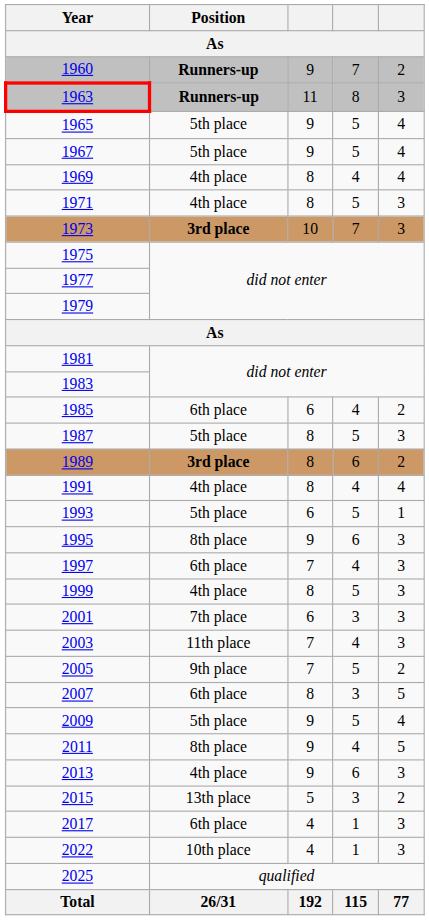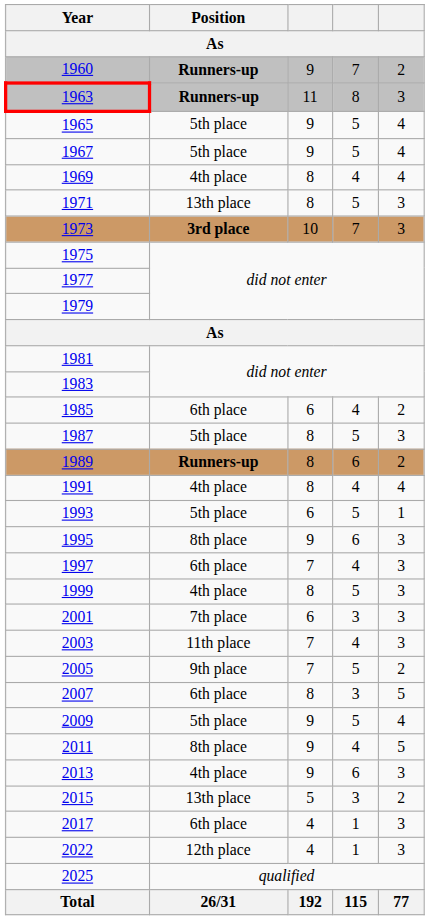 <table class="wikitable" style="text-align: center;font-size:90%;">
 <tr>
 <th width=125>Year</th>
 <th width=120>Position</th>
 <th width=35></th>
 <th width=35></th>
 <th width=35></th>
 </tr>
 <tr>
 <th colspan="5">As <strong></strong></th>
 </tr>
 <tr bgcolor=silver>
 <td> <a href='#'>1960</a></td>
 <td><strong>Runners-up</strong></td>
 <td>9</td>
 <td>7</td>
 <td>2</td>
 </tr>
 <tr bgcolor=silver>
 <td style="border: 3px solid red"> <a href='#'>1963</a></td>
 <td><strong>Runners-up</strong></td>
 <td>11</td>
 <td>8</td>
 <td>3</td>
 </tr>
 <tr>
 <td> <a href='#'>1965</a></td>
 <td>5th place</td>
 <td>9</td>
 <td>5</td>
 <td>4</td>
 </tr>
 <tr>
 <td> <a href='#'>1967</a></td>
 <td>5th place</td>
 <td>9</td>
 <td>5</td>
 <td>4</td>
 </tr>
 <tr>
 <td> <a href='#'>1969</a></td>
 <td>4th place</td>
 <td>8</td>
 <td>4</td>
 <td>4</td>
 </tr>
 <tr>
 <td> <a href='#'>1971</a></td>
-<td>4th place</td>
+<td>13th place</td>
 <td>8</td>
 <td>5</td>
 <td>3</td>
 </tr>
 <tr bgcolor=#cc9966>
 <td> <a href='#'>1973</a></td>
 <td><strong>3rd place</strong></td>
 <td>10</td>
 <td>7</td>
 <td>3</td>
 </tr>
 <tr>
 <td> <a href='#'>1975</a></td>
 <td rowspan=3 colspan=4><em>did not enter</em></td>
 </tr>
 <tr>
 <td> <a href='#'>1977</a></td>
 </tr>
 <tr>
 <td> <a href='#'>1979</a></td>
 </tr>
 <tr>
 <th colspan="5">As <strong></strong></th>
 </tr>
 <tr>
 <td> <a href='#'>1981</a></td>
 <td rowspan=2 colspan=4><em>did not enter</em></td>
 </tr>
 <tr>
 <td> <a href='#'>1983</a></td>
 </tr>
 <tr>
 <td> <a href='#'>1985</a></td>
 <td>6th place</td>
 <td>6</td>
 <td>4</td>
 <td>2</td>
 </tr>
 <tr>
 <td> <a href='#'>1987</a></td>
 <td>5th place</td>
 <td>8</td>
 <td>5</td>
 <td>3</td>
 </tr>
 <tr bgcolor=#cc9966>
 <td> <a href='#'>1989</a></td>
-<td><strong>3rd place</strong></td>
+<td><strong>Runners-up</strong></td>
 <td>8</td>
 <td>6</td>
 <td>2</td>
 </tr>
 <tr>
 <td> <a href='#'>1991</a></td>
 <td>4th place</td>
 <td>8</td>
 <td>4</td>
 <td>4</td>
 </tr>
 <tr>
 <td> <a href='#'>1993</a></td>
 <td>5th place</td>
 <td>6</td>
 <td>5</td>
 <td>1</td>
 </tr>
 <tr>
 <td> <a href='#'>1995</a></td>
 <td>8th place</td>
 <td>9</td>
 <td>6</td>
 <td>3</td>
 </tr>
 <tr>
 <td> <a href='#'>1997</a></td>
 <td>6th place</td>
 <td>7</td>
 <td>4</td>
 <td>3</td>
 </tr>
 <tr>
 <td> <a href='#'>1999</a></td>
 <td>4th place</td>
 <td>8</td>
 <td>5</td>
 <td>3</td>
 </tr>
 <tr>
 <td> <a href='#'>2001</a></td>
 <td>7th place</td>
 <td>6</td>
 <td>3</td>
 <td>3</td>
 </tr>
 <tr>
 <td> <a href='#'>2003</a></td>
 <td>11th place</td>
 <td>7</td>
 <td>4</td>
 <td>3</td>
 </tr>
 <tr>
 <td> <a href='#'>2005</a></td>
 <td>9th place</td>
 <td>7</td>
 <td>5</td>
 <td>2</td>
 </tr>
 <tr>
 <td> <a href='#'>2007</a></td>
 <td>6th place</td>
 <td>8</td>
 <td>3</td>
 <td>5</td>
 </tr>
 <tr>
 <td> <a href='#'>2009</a></td>
 <td>5th place</td>
 <td>9</td>
 <td>5</td>
 <td>4</td>
 </tr>
 <tr>
 <td> <a href='#'>2011</a></td>
 <td>8th place</td>
 <td>9</td>
 <td>4</td>
 <td>5</td>
 </tr>
 <tr>
 <td> <a href='#'>2013</a></td>
 <td>4th place</td>
 <td>9</td>
 <td>6</td>
 <td>3</td>
 </tr>
 <tr>
 <td> <a href='#'>2015</a></td>
 <td>13th place</td>
 <td>5</td>
 <td>3</td>
 <td>2</td>
 </tr>
 <tr>
 <td> <a href='#'>2017</a></td>
 <td>6th place</td>
 <td>4</td>
 <td>1</td>
 <td>3</td>
 </tr>
 <tr>
 <td> <a href='#'>2022</a></td>
-<td>10th place</td>
+<td>12th place</td>
 <td>4</td>
 <td>1</td>
 <td>3</td>
 </tr>
 <tr>
 <td> <a href='#'>2025</a></td>
 <td colspan=4><em>qualified</em></td>
 </tr>
 <tr>
 <th>Total</th>
 <th>26/31</th>
 <th>192</th>
 <th>115</th>
 <th>77</th>
 </tr>
 </table>
